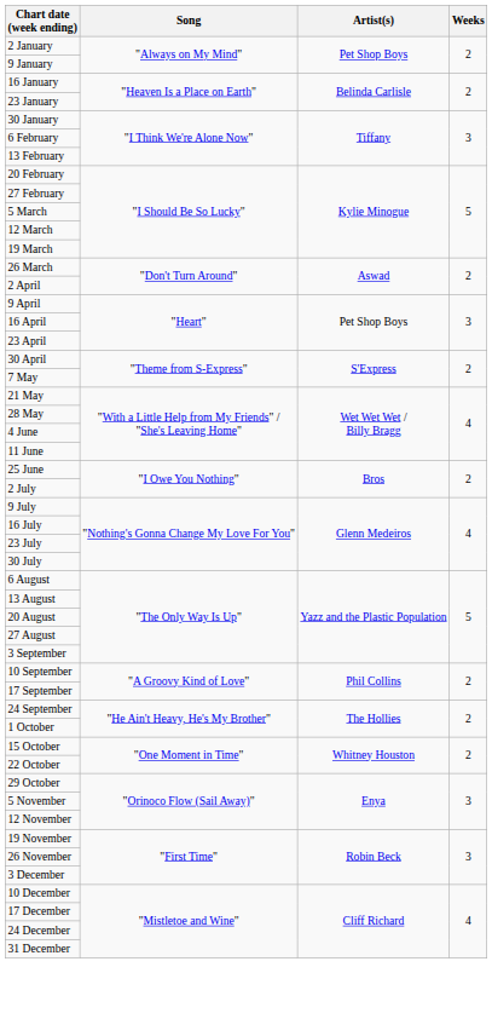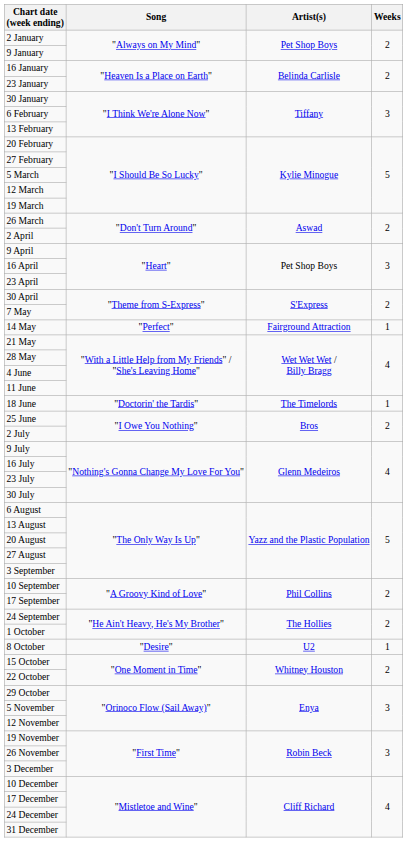 <table class="wikitable" style="text-align:center;">
 <tr>
 <th>Chart date<br>(week ending)</th>
 <th>Song</th>
 <th>Artist(s)</th>
 <th>Weeks</th>
 </tr>
 <tr>
 <td style="text-align:left;">2 January</td>
 <td style="text-align:center;" rowspan="2">"<a href='#'>Always on My Mind</a>"</td>
 <td style="text-align:center;" rowspan="2"><a href='#'>Pet Shop Boys</a></td>
 <td rowspan="2">2</td>
 </tr>
 <tr>
 <td style="text-align:left;">9 January</td>
 </tr>
 <tr>
 <td style="text-align:left;">16 January</td>
 <td style="text-align:center;" rowspan="2">"<a href='#'>Heaven Is a Place on Earth</a>"</td>
 <td style="text-align:center;" rowspan="2"><a href='#'>Belinda Carlisle</a></td>
 <td rowspan="2">2</td>
 </tr>
 <tr>
 <td style="text-align:left;">23 January</td>
 </tr>
 <tr>
 <td style="text-align:left;">30 January</td>
 <td style="text-align:center;" rowspan="3">"<a href='#'>I Think We're Alone Now</a>"</td>
 <td rowspan="3" style="text-align:center;"><a href='#'>Tiffany</a></td>
 <td rowspan="3">3</td>
 </tr>
 <tr>
 <td style="text-align:left;">6 February</td>
 </tr>
 <tr>
 <td style="text-align:left;">13 February</td>
 </tr>
 <tr>
 <td style="text-align:left;">20 February</td>
 <td style="text-align:center;" rowspan="5">"<a href='#'>I Should Be So Lucky</a>"</td>
 <td style="text-align:center;" rowspan="5"><a href='#'>Kylie Minogue</a></td>
 <td rowspan="5">5</td>
 </tr>
 <tr>
 <td style="text-align:left;">27 February</td>
 </tr>
 <tr>
 <td style="text-align:left;">5 March</td>
 </tr>
 <tr>
 <td style="text-align:left;">12 March</td>
 </tr>
 <tr>
 <td style="text-align:left;">19 March</td>
 </tr>
 <tr>
 <td style="text-align:left;">26 March</td>
 <td style="text-align:center;" rowspan="2">"<a href='#'>Don't Turn Around</a>"</td>
 <td rowspan="2" style="text-align:center;"><a href='#'>Aswad</a></td>
 <td rowspan="2">2</td>
 </tr>
 <tr>
 <td style="text-align:left;">2 April</td>
 </tr>
 <tr>
 <td style="text-align:left;">9 April</td>
 <td style="text-align:center;" rowspan="3">"<a href='#'>Heart</a>"</td>
 <td style="text-align:center;" rowspan="3">Pet Shop Boys</td>
 <td rowspan="3">3</td>
 </tr>
 <tr>
 <td style="text-align:left;">16 April</td>
 </tr>
 <tr>
 <td style="text-align:left;">23 April</td>
 </tr>
 <tr>
 <td style="text-align:left;">30 April</td>
 <td style="text-align:center;" rowspan="2">"<a href='#'>Theme from S-Express</a>"</td>
 <td style="text-align:center;" rowspan="2"><a href='#'>S'Express</a></td>
 <td rowspan="2">2</td>
 </tr>
 <tr>
 <td style="text-align:left;">7 May</td>
 </tr>
 <tr>
+<td style="text-align:left;">14 May</td>
+<td style="text-align:center;">"<a href='#'>Perfect</a>"</td>
+<td style="text-align:center;"><a href='#'>Fairground Attraction</a></td>
+<td>1</td>
+</tr>
+<tr>
 <td style="text-align:left;">21 May</td>
 <td style="text-align:center;" rowspan="4">"<a href='#'>With a Little Help from My Friends</a>" /<br> "<a href='#'>She's Leaving Home</a>"</td>
 <td style="text-align:center;" rowspan="4"><a href='#'>Wet Wet Wet</a> /<br> <a href='#'>Billy Bragg</a></td>
 <td rowspan="4">4</td>
 </tr>
 <tr>
 <td style="text-align:left;">28 May</td>
 </tr>
 <tr>
 <td style="text-align:left;">4 June</td>
 </tr>
 <tr>
 <td style="text-align:left;">11 June</td>
+</tr>
+<tr>
+<td style="text-align:left;">18 June</td>
+<td style="text-align:center;">"<a href='#'>Doctorin' the Tardis</a>"</td>
+<td style="text-align:center;"><a href='#'>The Timelords</a></td>
+<td>1</td>
 </tr>
 <tr>
 <td style="text-align:left;">25 June</td>
 <td style="text-align:center;" rowspan="2">"<a href='#'>I Owe You Nothing</a>"</td>
 <td style="text-align:center;" rowspan="2"><a href='#'>Bros</a></td>
 <td rowspan="2">2</td>
 </tr>
 <tr>
 <td style="text-align:left;">2 July</td>
 </tr>
 <tr>
 <td style="text-align:left;">9 July</td>
 <td style="text-align:center;" rowspan="4">"<a href='#'>Nothing's Gonna Change My Love For You</a>"</td>
 <td rowspan="4" style="text-align:center;"><a href='#'>Glenn Medeiros</a></td>
 <td rowspan="4">4</td>
 </tr>
 <tr>
 <td style="text-align:left;">16 July</td>
 </tr>
 <tr>
 <td style="text-align:left;">23 July</td>
 </tr>
 <tr>
 <td style="text-align:left;">30 July</td>
 </tr>
 <tr>
 <td style="text-align:left;">6 August</td>
 <td style="text-align:center;" rowspan="5">"<a href='#'>The Only Way Is Up</a>"</td>
 <td style="text-align:center;" rowspan="5"><a href='#'>Yazz and the Plastic Population</a></td>
 <td rowspan="5">5</td>
 </tr>
 <tr>
 <td style="text-align:left;">13 August</td>
 </tr>
 <tr>
 <td style="text-align:left;">20 August</td>
 </tr>
 <tr>
 <td style="text-align:left;">27 August</td>
 </tr>
 <tr>
 <td style="text-align:left;">3 September</td>
 </tr>
 <tr>
 <td style="text-align:left;">10 September</td>
 <td style="text-align:center;" rowspan="2">"<a href='#'>A Groovy Kind of Love</a>"</td>
 <td style="text-align:center;" rowspan="2"><a href='#'>Phil Collins</a></td>
 <td rowspan="2">2</td>
 </tr>
 <tr>
 <td style="text-align:left;">17 September</td>
 </tr>
 <tr>
 <td style="text-align:left;">24 September</td>
 <td style="text-align:center;" rowspan="2">"<a href='#'>He Ain't Heavy, He's My Brother</a>"</td>
 <td style="text-align:center;" rowspan="2"><a href='#'>The Hollies</a></td>
 <td rowspan="2">2</td>
 </tr>
 <tr>
 <td style="text-align:left;">1 October</td>
 </tr>
 <tr>
+<td style="text-align:left;">8 October</td>
+<td style="text-align:center;">"<a href='#'>Desire</a>"</td>
+<td style="text-align:center;"><a href='#'>U2</a></td>
+<td>1</td>
+</tr>
+<tr>
 <td style="text-align:left;">15 October</td>
 <td style="text-align:center;" rowspan="2">"<a href='#'>One Moment in Time</a>"</td>
 <td style="text-align:center;" rowspan="2"><a href='#'>Whitney Houston</a></td>
 <td rowspan="2">2</td>
 </tr>
 <tr>
 <td style="text-align:left;">22 October</td>
 </tr>
 <tr>
 <td style="text-align:left;">29 October</td>
 <td style="text-align:center;" rowspan="3">"<a href='#'>Orinoco Flow (Sail Away)</a>"</td>
 <td style="text-align:center;" rowspan="3"><a href='#'>Enya</a></td>
 <td rowspan="3">3</td>
 </tr>
 <tr>
 <td style="text-align:left;">5 November</td>
 </tr>
 <tr>
 <td style="text-align:left;">12 November</td>
 </tr>
 <tr>
 <td style="text-align:left;">19 November</td>
 <td style="text-align:center;" rowspan="3">"<a href='#'>First Time</a>"</td>
 <td style="text-align:center;" rowspan="3"><a href='#'>Robin Beck</a></td>
 <td rowspan="3">3</td>
 </tr>
 <tr>
 <td style="text-align:left;">26 November</td>
 </tr>
 <tr>
 <td style="text-align:left;">3 December</td>
 </tr>
 <tr>
 <td style="text-align:left;">10 December</td>
 <td style="text-align:center;" rowspan="4">"<a href='#'>Mistletoe and Wine</a>"</td>
 <td style="text-align:center;" rowspan="4"><a href='#'>Cliff Richard</a></td>
 <td rowspan="4">4</td>
 </tr>
 <tr>
 <td style="text-align:left;">17 December</td>
 </tr>
 <tr>
 <td style="text-align:left;">24 December</td>
 </tr>
 <tr>
 <td style="text-align:left;">31 December</td>
 </tr>
 </table>
